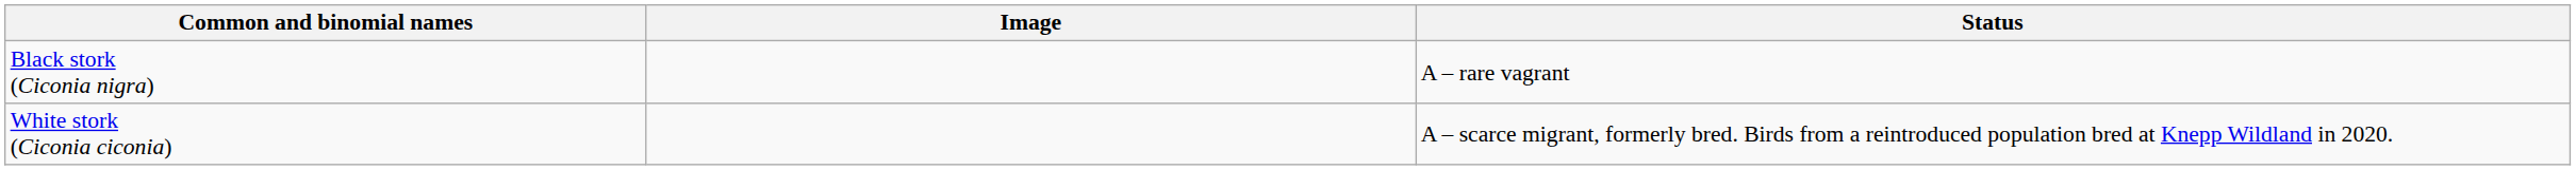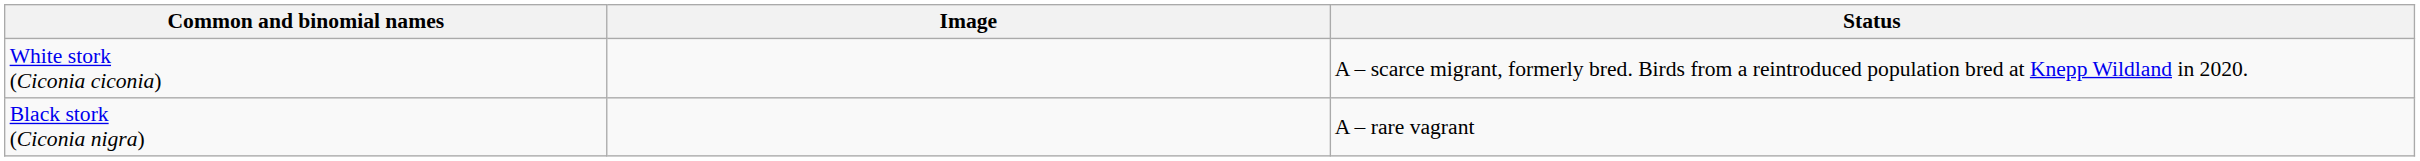 <table width=90% class="wikitable">
 <tr>
 <th width=25%>Common and binomial names</th>
 <th width=30%>Image</th>
 <th width=45%>Status</th>
 </tr>
 <tr>
+<td><a href='#'>White stork</a><br>(<em>Ciconia ciconia</em>)</td>
+<td></td>
+<td>A – scarce migrant, formerly bred. Birds from a reintroduced population bred at <a href='#'>Knepp Wildland</a> in 2020.</td>
+</tr>
+<tr>
 <td><a href='#'>Black stork</a><br>(<em>Ciconia nigra</em>)</td>
 <td></td>
 <td>A – rare vagrant</td>
 </tr>
-<tr>
-<td><a href='#'>White stork</a><br>(<em>Ciconia ciconia</em>)</td>
-<td></td>
-<td>A – scarce migrant, formerly bred. Birds from a reintroduced population bred at <a href='#'>Knepp Wildland</a> in 2020.</td>
-</tr>
 </table>
